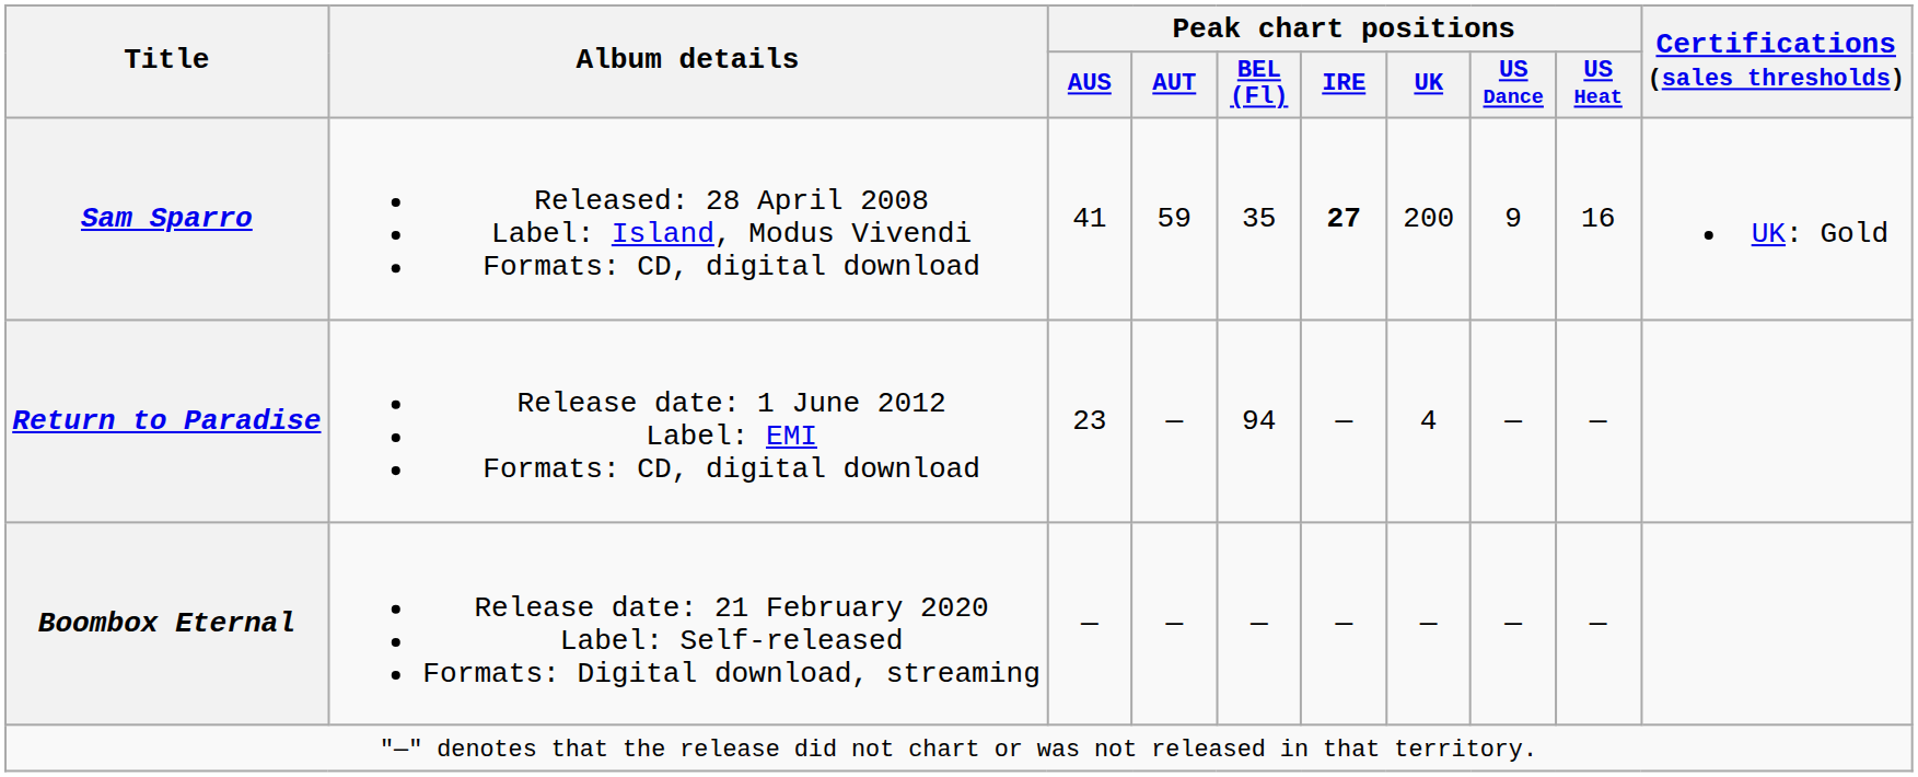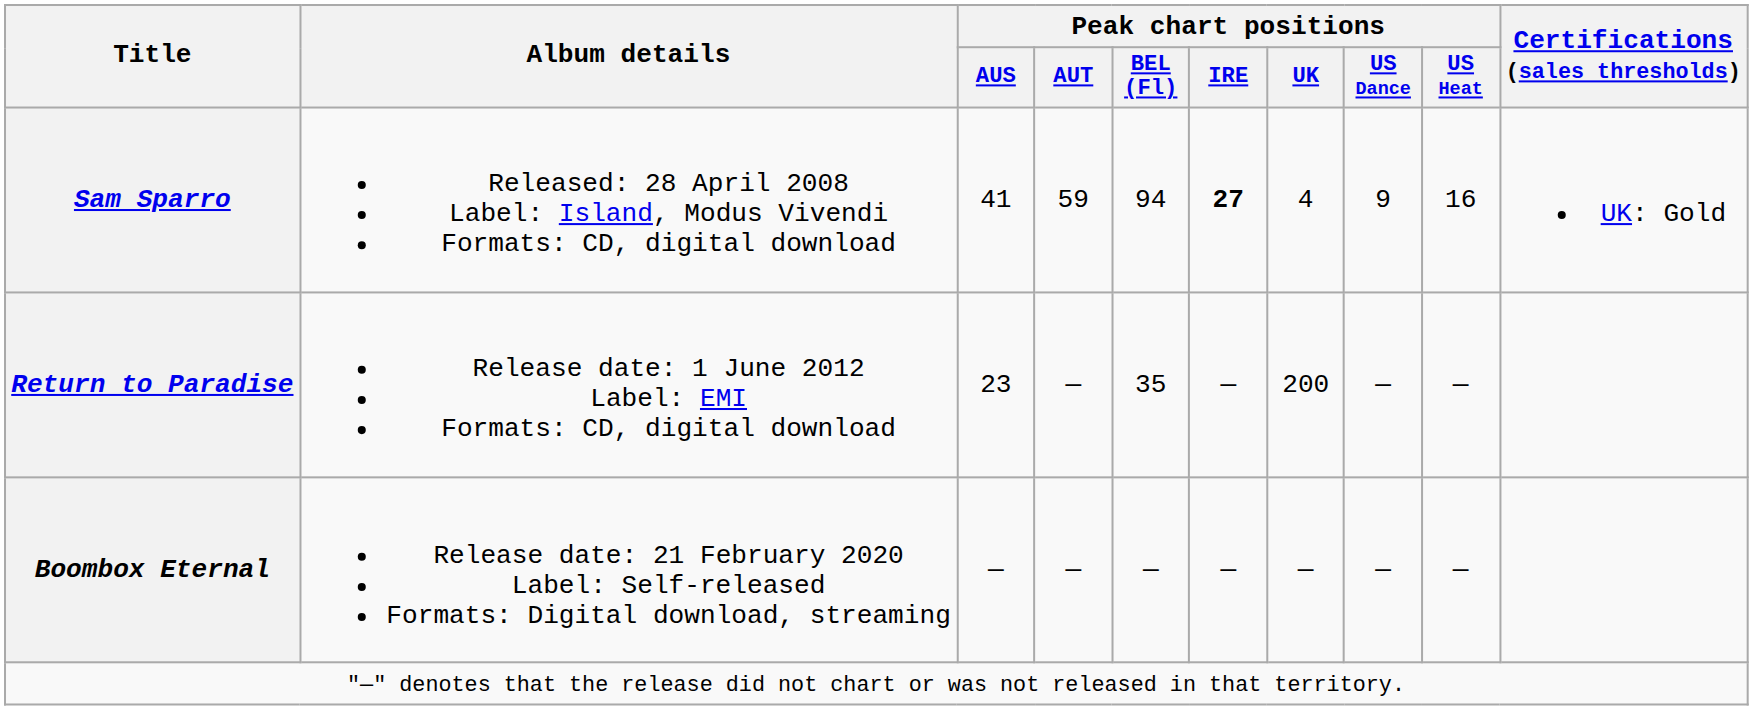 <table class="wikitable plainrowheaders" style="text-align:center;">
 <tr>
 <th scope="col" rowspan="2">Title</th>
 <th scope="col" rowspan="2">Album details</th>
 <th scope="col" colspan="7">Peak chart positions</th>
 <th scope="col" rowspan="2"><a href='#'>Certifications</a><br><small>(<a href='#'>sales thresholds</a>)</small></th>
 </tr>
 <tr>
 <th scope="col" style="width:3em;font-size:85%;"><a href='#'>AUS</a><br></th>
 <th scope="col" style="width:3em;font-size:85%;"><a href='#'>AUT</a><br></th>
 <th scope="col" style="width:3em;font-size:85%;"><a href='#'>BEL<br>(Fl)</a><br></th>
 <th scope="col" style="width:3em;font-size:85%;"><a href='#'>IRE</a><br></th>
 <th scope="col" style="width:3em;font-size:85%;"><a href='#'>UK</a><br></th>
 <th scope="col" style="width:3em;font-size:85%;"><a href='#'>US <br><small>Dance</small></a><br></th>
 <th scope="col" style="width:3em;font-size:85%;"><a href='#'>US<br><small>Heat</small></a><br></th>
 </tr>
 <tr>
 <th scope="row"><strong><em><a href='#'>Sam Sparro</a></em></strong></th>
 <td><br><ul><li>Released: 28 April 2008</li><li>Label: <a href='#'>Island</a>, Modus Vivendi</li><li>Formats: CD, digital download</li></ul></td>
 <td>41</td>
 <td>59</td>
-<td>35</td>
+<td>94</td>
 <td><strong>27</strong></td>
-<td>200</td>
+<td>4</td>
 <td>9</td>
 <td>16</td>
 <td><br><ul><li><a href='#'>UK</a>: Gold</li></ul></td>
 </tr>
 <tr>
 <th scope="row"><strong><em><a href='#'>Return to Paradise</a></em></strong></th>
 <td><br><ul><li>Release date: 1 June 2012</li><li>Label: <a href='#'>EMI</a></li><li>Formats: CD, digital download</li></ul></td>
 <td>23</td>
 <td>—</td>
-<td>94</td>
+<td>35</td>
 <td>—</td>
-<td>4</td>
+<td>200</td>
 <td>—</td>
 <td>—</td>
 <td></td>
 </tr>
 <tr>
 <th scope="row"><strong><em>Boombox Eternal</em></strong></th>
 <td><br><ul><li>Release date: 21 February 2020</li><li>Label: Self-released</li><li>Formats: Digital download, streaming</li></ul></td>
 <td>—</td>
 <td>—</td>
 <td>—</td>
 <td>—</td>
 <td>—</td>
 <td>—</td>
 <td>—</td>
 <td></td>
 </tr>
 <tr>
 <td colspan="10" align="center"><small>"—" denotes that the release did not chart or was not released in that territory.</small></td>
 </tr>
 </table>
